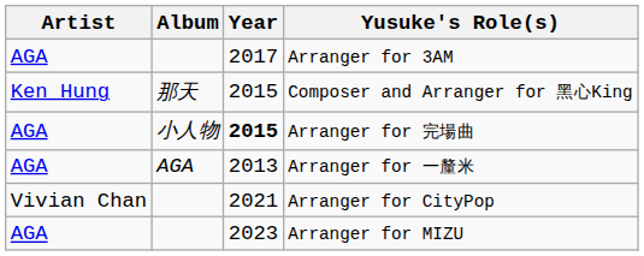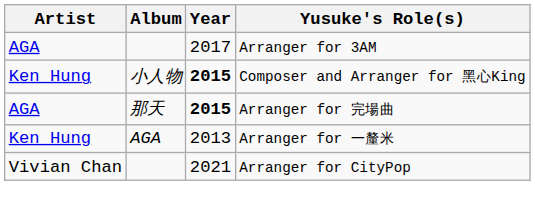 <table class="wikitable">
 <tr>
 <th>Artist</th>
 <th>Album</th>
 <th>Year</th>
 <th>Yusuke's Role(s)</th>
 </tr>
 <tr>
 <td><a href='#'>AGA</a></td>
 <td></td>
 <td>2017</td>
 <td><small>Arranger for 3AM</small></td>
 </tr>
 <tr>
 <td><a href='#'>Ken Hung</a></td>
-<td><em>那天</em></td>
-<td>2015</td>
+<td><em>小人物</em></td>
+<td><strong>2015</strong></td>
 <td><small>Composer and Arranger for 黑心King</small></td>
 </tr>
 <tr>
 <td><a href='#'>AGA</a></td>
-<td><em>小人物</em></td>
+<td><em>那天</em></td>
 <td><strong>2015</strong></td>
 <td><small>Arranger for 完場曲</small></td>
 </tr>
 <tr>
-<td><a href='#'>AGA</a></td>
+<td><a href='#'>Ken Hung</a></td>
 <td><em>AGA</em></td>
 <td>2013</td>
 <td><small>Arranger for 一釐米</small></td>
 </tr>
 <tr>
 <td>Vivian Chan</td>
 <td></td>
 <td>2021</td>
 <td><small>Arranger for CityPop</small></td>
 </tr>
-<tr>
-<td><a href='#'>AGA</a></td>
-<td></td>
-<td>2023</td>
-<td><small>Arranger for MIZU</small></td>
-</tr>
 </table>
